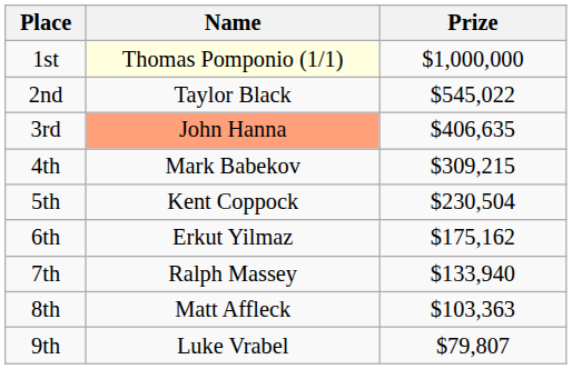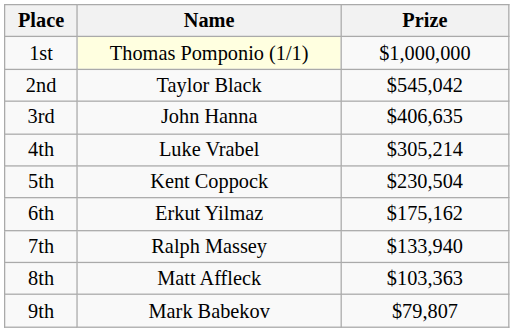 <table class="wikitable">
 <tr>
 <th width="50">Place</th>
 <th width="200">Name</th>
 <th width="125">Prize</th>
 </tr>
 <tr>
 <td align = "center">1st</td>
 <td align = "center" style="background: lightyellow;">Thomas Pomponio (1/1)</td>
 <td align = "center">$1,000,000</td>
 </tr>
 <tr>
 <td align = "center">2nd</td>
 <td align = "center">Taylor Black</td>
-<td align = "center">$545,022</td>
+<td align = "center">$545,042</td>
 </tr>
 <tr>
 <td align = "center">3rd</td>
-<td align = "center" style="background: lightsalmon;">John Hanna</td>
+<td align = "center">John Hanna</td>
 <td align = "center">$406,635</td>
 </tr>
 <tr>
 <td align = "center">4th</td>
-<td align = "center">Mark Babekov</td>
-<td align = "center">$309,215</td>
+<td align = "center">Luke Vrabel</td>
+<td align = "center">$305,214</td>
 </tr>
 <tr>
 <td align = "center">5th</td>
 <td align = "center">Kent Coppock</td>
 <td align = "center">$230,504</td>
 </tr>
 <tr>
 <td align = "center">6th</td>
 <td align = "center">Erkut Yilmaz</td>
 <td align = "center">$175,162</td>
 </tr>
 <tr>
 <td align = "center">7th</td>
 <td align = "center">Ralph Massey</td>
 <td align = "center">$133,940</td>
 </tr>
 <tr>
 <td align = "center">8th</td>
 <td align = "center">Matt Affleck</td>
 <td align = "center">$103,363</td>
 </tr>
 <tr>
 <td align = "center">9th</td>
-<td align = "center">Luke Vrabel</td>
+<td align = "center">Mark Babekov</td>
 <td align = "center">$79,807</td>
 </tr>
 </table>
